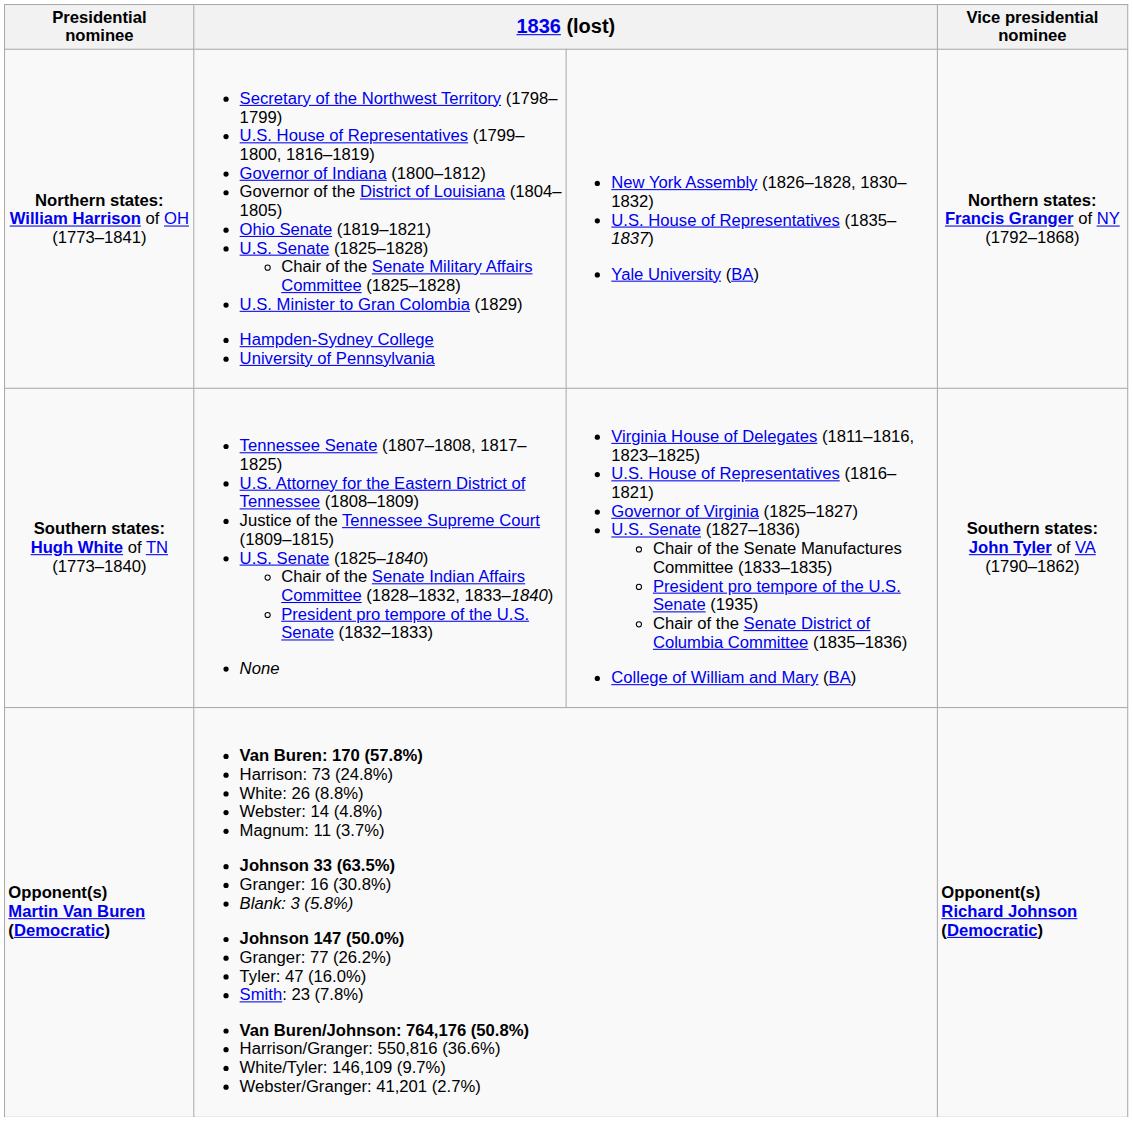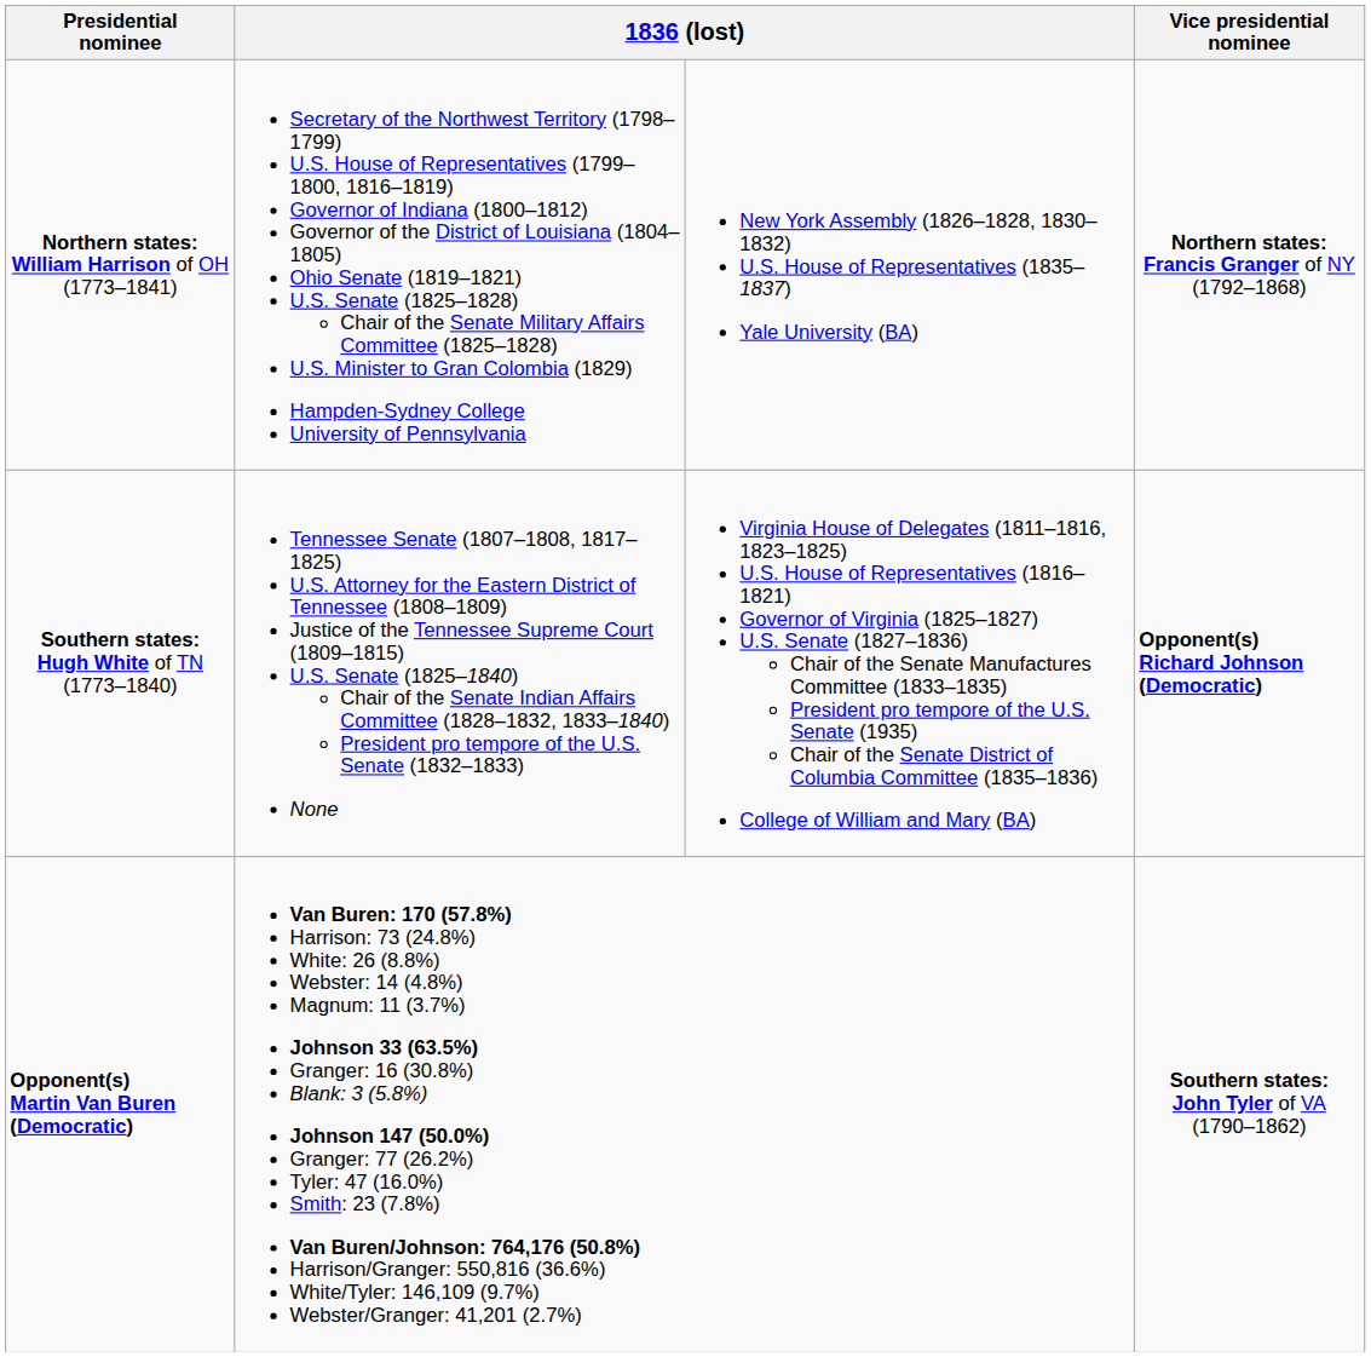 <table class="wikitable">
 <tr>
 <th width=175>Presidential<br>nominee</th>
 <th colspan=2><big><a href='#'>1836</a> (lost)</big></th>
 <th width=175>Vice presidential<br>nominee</th>
 </tr>
 <tr>
 <td style="text-align:center;"><strong>Northern states:<br><a href='#'>William Harrison</a></strong> of <a href='#'>OH</a><br>(1773–1841)<br></td>
 <td width=350><br><ul><li><a href='#'>Secretary of the Northwest Territory</a> (1798–1799)</li><li><a href='#'>U.S. House of Representatives</a> (1799–1800, 1816–1819)</li><li><a href='#'>Governor of Indiana</a> (1800–1812)</li><li>Governor of the <a href='#'>District of Louisiana</a> (1804–1805)</li><li><a href='#'>Ohio Senate</a> (1819–1821)</li><li><a href='#'>U.S. Senate</a> (1825–1828)<ul><li>Chair of the <a href='#'>Senate Military Affairs Committee</a> (1825–1828)</li></ul></li><li><a href='#'>U.S. Minister to Gran Colombia</a> (1829)</li></ul><ul><li><a href='#'>Hampden-Sydney College</a></li><li><a href='#'>University of Pennsylvania</a></li></ul></td>
 <td width=350><br><ul><li><a href='#'>New York Assembly</a> (1826–1828, 1830–1832)</li><li><a href='#'>U.S. House of Representatives</a> (1835–<em>1837</em>)</li></ul><ul><li><a href='#'>Yale University</a> (<a href='#'>BA</a>)</li></ul></td>
 <td style="text-align:center;"><strong>Northern states:<br><a href='#'>Francis Granger</a></strong> of <a href='#'>NY</a><br>(1792–1868)<br></td>
 </tr>
 <tr>
 <td style="text-align:center;"><strong>Southern states:<br><a href='#'>Hugh White</a></strong> of <a href='#'>TN</a><br>(1773–1840)<br></td>
 <td width=350><br><ul><li><a href='#'>Tennessee Senate</a> (1807–1808, 1817–1825)</li><li><a href='#'>U.S. Attorney for the Eastern District of Tennessee</a> (1808–1809)</li><li>Justice of the <a href='#'>Tennessee Supreme Court</a> (1809–1815)</li><li><a href='#'>U.S. Senate</a> (1825–<em>1840</em>)<ul><li>Chair of the <a href='#'>Senate Indian Affairs Committee</a> (1828–1832, 1833–<em>1840</em>)</li><li><a href='#'>President pro tempore of the U.S. Senate</a> (1832–1833)</li></ul></li></ul><ul><li><em>None</em></li></ul></td>
 <td width=350><br><ul><li><a href='#'>Virginia House of Delegates</a> (1811–1816, 1823–1825)</li><li><a href='#'>U.S. House of Representatives</a> (1816–1821)</li><li><a href='#'>Governor of Virginia</a> (1825–1827)</li><li><a href='#'>U.S. Senate</a> (1827–1836)<ul><li>Chair of the Senate Manufactures Committee (1833–1835)</li><li><a href='#'>President pro tempore of the U.S. Senate</a> (1935)</li><li>Chair of the <a href='#'>Senate District of Columbia Committee</a> (1835–1836)</li></ul></li></ul><ul><li><a href='#'>College of William and Mary</a> (<a href='#'>BA</a>)</li></ul></td>
-<td style="text-align:center;"><strong>Southern states:<br><a href='#'>John Tyler</a></strong> of <a href='#'>VA</a><br>(1790–1862)<br></td>
+<td><strong>Opponent(s)</strong><br><strong><a href='#'>Richard Johnson</a> (<a href='#'>Democratic</a>)</strong></td>
 </tr>
 <tr>
 <td><strong>Opponent(s)</strong><br><strong><a href='#'>Martin Van Buren</a> (<a href='#'>Democratic</a>)</strong></td>
 <td colspan=2><br><ul><li><strong>Van Buren: 170 (57.8%)</strong></li><li>Harrison: 73 (24.8%)</li><li>White: 26 (8.8%)</li><li>Webster: 14 (4.8%)</li><li>Magnum: 11 (3.7%)</li></ul><ul><li><strong>Johnson 33 (63.5%)</strong></li><li>Granger: 16 (30.8%)</li><li><em>Blank: 3 (5.8%)</em></li></ul><ul><li><strong>Johnson 147 (50.0%)</strong></li><li>Granger: 77 (26.2%)</li><li>Tyler: 47 (16.0%)</li><li><a href='#'>Smith</a>: 23 (7.8%)</li></ul><ul><li><strong>Van Buren/Johnson: 764,176 (50.8%)</strong></li><li>Harrison/Granger: 550,816 (36.6%)</li><li>White/Tyler: 146,109 (9.7%)</li><li>Webster/Granger: 41,201 (2.7%)</li></ul></td>
-<td><strong>Opponent(s)</strong><br><strong><a href='#'>Richard Johnson</a> (<a href='#'>Democratic</a>)</strong></td>
+<td style="text-align:center;"><strong>Southern states:<br><a href='#'>John Tyler</a></strong> of <a href='#'>VA</a><br>(1790–1862)<br></td>
 </tr>
 </table>
